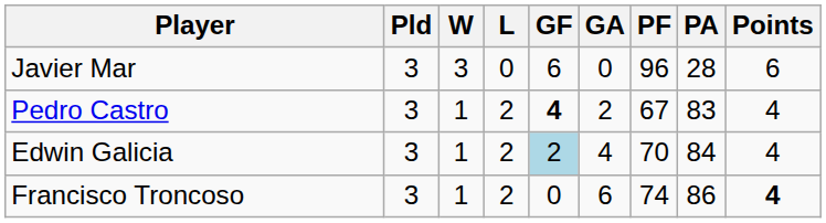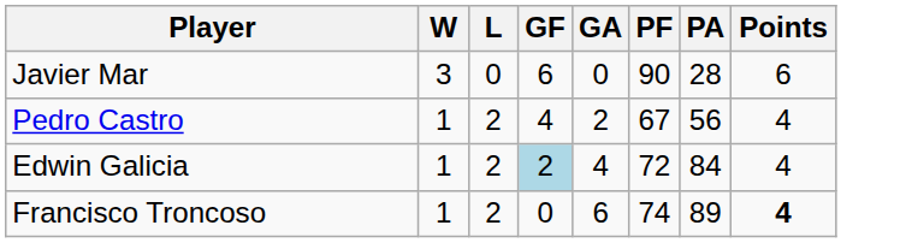 <table class=wikitable style="text-align:center">
 <tr>
 <th width=220>Player</th>
-<th width=20>Pld</th>
 <th width=20>W</th>
 <th width=20>L</th>
 <th width=20>GF</th>
 <th width=20>GA</th>
 <th width=20>PF</th>
 <th width=20>PA</th>
 <th width=50>Points</th>
 </tr>
 <tr>
 <td align=left> Javier Mar</td>
 <td>3</td>
-<td>3</td>
 <td>0</td>
 <td>6</td>
 <td>0</td>
-<td>96</td>
+<td>90</td>
 <td>28</td>
 <td>6</td>
 </tr>
 <tr>
 <td align=left> <a href='#'>Pedro Castro</a></td>
-<td>3</td>
 <td>1</td>
 <td>2</td>
-<td><strong>4</strong></td>
+<td>4</td>
 <td>2</td>
 <td>67</td>
-<td>83</td>
+<td>56</td>
 <td>4</td>
 </tr>
 <tr>
 <td align=left> Edwin Galicia</td>
-<td>3</td>
 <td>1</td>
 <td>2</td>
 <td style="background: lightblue;">2</td>
 <td>4</td>
-<td>70</td>
+<td>72</td>
 <td>84</td>
 <td>4</td>
 </tr>
 <tr>
 <td align=left> Francisco Troncoso</td>
-<td>3</td>
 <td>1</td>
 <td>2</td>
 <td>0</td>
 <td>6</td>
 <td>74</td>
-<td>86</td>
+<td>89</td>
 <td><strong>4</strong></td>
 </tr>
 </table>
